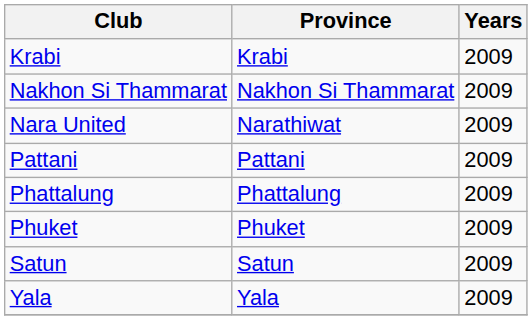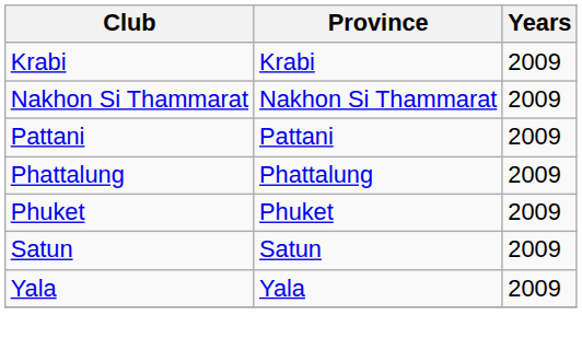 <table class="wikitable">
 <tr>
 <th>Club</th>
 <th>Province</th>
 <th>Years</th>
 </tr>
 <tr>
 <td><a href='#'>Krabi</a></td>
 <td><a href='#'>Krabi</a></td>
 <td>2009</td>
 </tr>
 <tr>
 <td><a href='#'>Nakhon Si Thammarat</a></td>
 <td><a href='#'>Nakhon Si Thammarat</a></td>
-<td>2009</td>
-</tr>
-<tr>
-<td><a href='#'>Nara United</a></td>
-<td><a href='#'>Narathiwat</a></td>
 <td>2009</td>
 </tr>
 <tr>
 <td><a href='#'>Pattani</a></td>
 <td><a href='#'>Pattani</a></td>
 <td>2009</td>
 </tr>
 <tr>
 <td><a href='#'>Phattalung</a></td>
 <td><a href='#'>Phattalung</a></td>
 <td>2009</td>
 </tr>
 <tr>
 <td><a href='#'>Phuket</a></td>
 <td><a href='#'>Phuket</a></td>
 <td>2009</td>
 </tr>
 <tr>
 <td><a href='#'>Satun</a></td>
 <td><a href='#'>Satun</a></td>
 <td>2009</td>
 </tr>
 <tr>
 <td><a href='#'>Yala</a></td>
 <td><a href='#'>Yala</a></td>
 <td>2009</td>
 </tr>
 <tr>
 </tr>
 </table>
